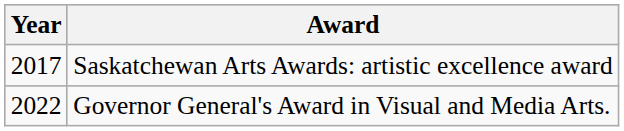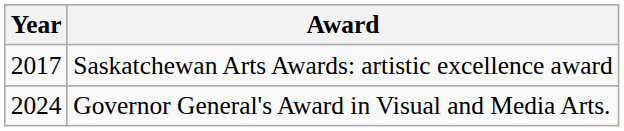 <table class="wikitable">
 <tr>
 <th>Year</th>
 <th>Award</th>
 </tr>
 <tr>
 <td>2017</td>
 <td>Saskatchewan Arts Awards: artistic excellence award</td>
 </tr>
 <tr>
-<td>2022</td>
+<td>2024</td>
 <td>Governor General's Award in Visual and Media Arts.</td>
 </tr>
 </table>
